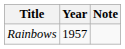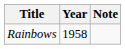 <table class="wikitable">
 <tr>
 <th>Title</th>
 <th>Year</th>
 <th>Note</th>
 </tr>
 <tr>
 <td><em>Rainbows</em></td>
-<td>1957</td>
+<td>1958</td>
 <td></td>
 </tr>
 </table>
